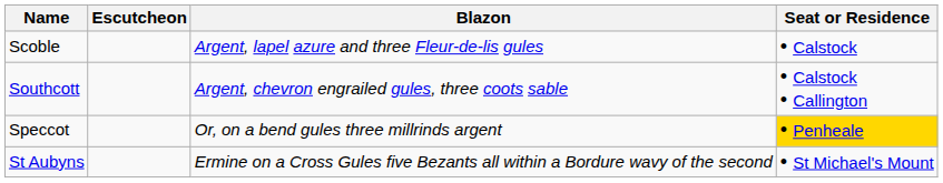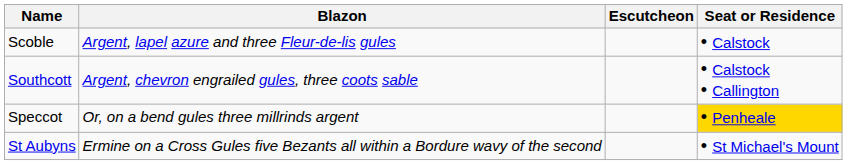 <table class="wikitable">
 <tr>
 <th>Name</th>
+<th>Blazon</th>
 <th>Escutcheon</th>
-<th>Blazon</th>
 <th>Seat or Residence</th>
 </tr>
 <tr>
 <td>Scoble</td>
+<td><em><a href='#'>Argent</a>, <a href='#'>lapel</a> <a href='#'>azure</a> and three <a href='#'>Fleur-de-lis</a> <a href='#'>gules</a></em></td>
 <td></td>
-<td><em><a href='#'>Argent</a>, <a href='#'>lapel</a> <a href='#'>azure</a> and three <a href='#'>Fleur-de-lis</a> <a href='#'>gules</a></em></td>
 <td><big> • </big> <a href='#'>Calstock</a></td>
 </tr>
 <tr>
 <td><a href='#'>Southcott</a></td>
+<td><em><a href='#'>Argent</a>, <a href='#'>chevron</a> engrailed <a href='#'>gules</a>, three <a href='#'>coots</a> <a href='#'>sable</a></em></td>
 <td></td>
-<td><em><a href='#'>Argent</a>, <a href='#'>chevron</a> engrailed <a href='#'>gules</a>, three <a href='#'>coots</a> <a href='#'>sable</a></em></td>
 <td><big> • </big> <a href='#'>Calstock</a> <br> <big> • </big> <a href='#'>Callington</a></td>
 </tr>
 <tr>
 <td>Speccot</td>
+<td><em>	Or, on a bend gules three millrinds argent</em></td>
 <td></td>
-<td><em>	Or, on a bend gules three millrinds argent</em></td>
 <td style="background: gold;"><big> • </big> <a href='#'>Penheale</a></td>
 </tr>
 <tr>
 <td><a href='#'>St Aubyns</a></td>
+<td><em>Ermine on a Cross Gules five Bezants all within a Bordure wavy of the second</em></td>
 <td></td>
-<td><em>Ermine on a Cross Gules five Bezants all within a Bordure wavy of the second</em></td>
 <td><big> • </big> <a href='#'>St Michael's Mount</a></td>
 </tr>
 </table>
